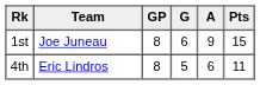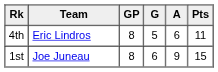 <table border=1 cellpadding=5 cellspacing=0>
 <tr>
 <th bgcolor="#efefef" width="20">Rk</th>
 <th bgcolor="#efefef" width="120">Team</th>
 <th bgcolor="#efefef" width="20">GP</th>
 <th bgcolor="#efefef" width="20">G</th>
 <th bgcolor="#efefef" width="20">A</th>
 <th bgcolor="#efefef" width="20">Pts</th>
 </tr>
 <tr align=center>
+<td>4th</td>
+<td align=left><a href='#'>Eric Lindros</a></td>
+<td>8</td>
+<td>5</td>
+<td>6</td>
+<td>11</td>
+</tr>
+<tr align=center>
 <td>1st</td>
 <td align=left><a href='#'>Joe Juneau</a></td>
 <td>8</td>
 <td>6</td>
 <td>9</td>
 <td>15</td>
 </tr>
-<tr align=center>
-<td>4th</td>
-<td align=left><a href='#'>Eric Lindros</a></td>
-<td>8</td>
-<td>5</td>
-<td>6</td>
-<td>11</td>
-</tr>
 </table>
